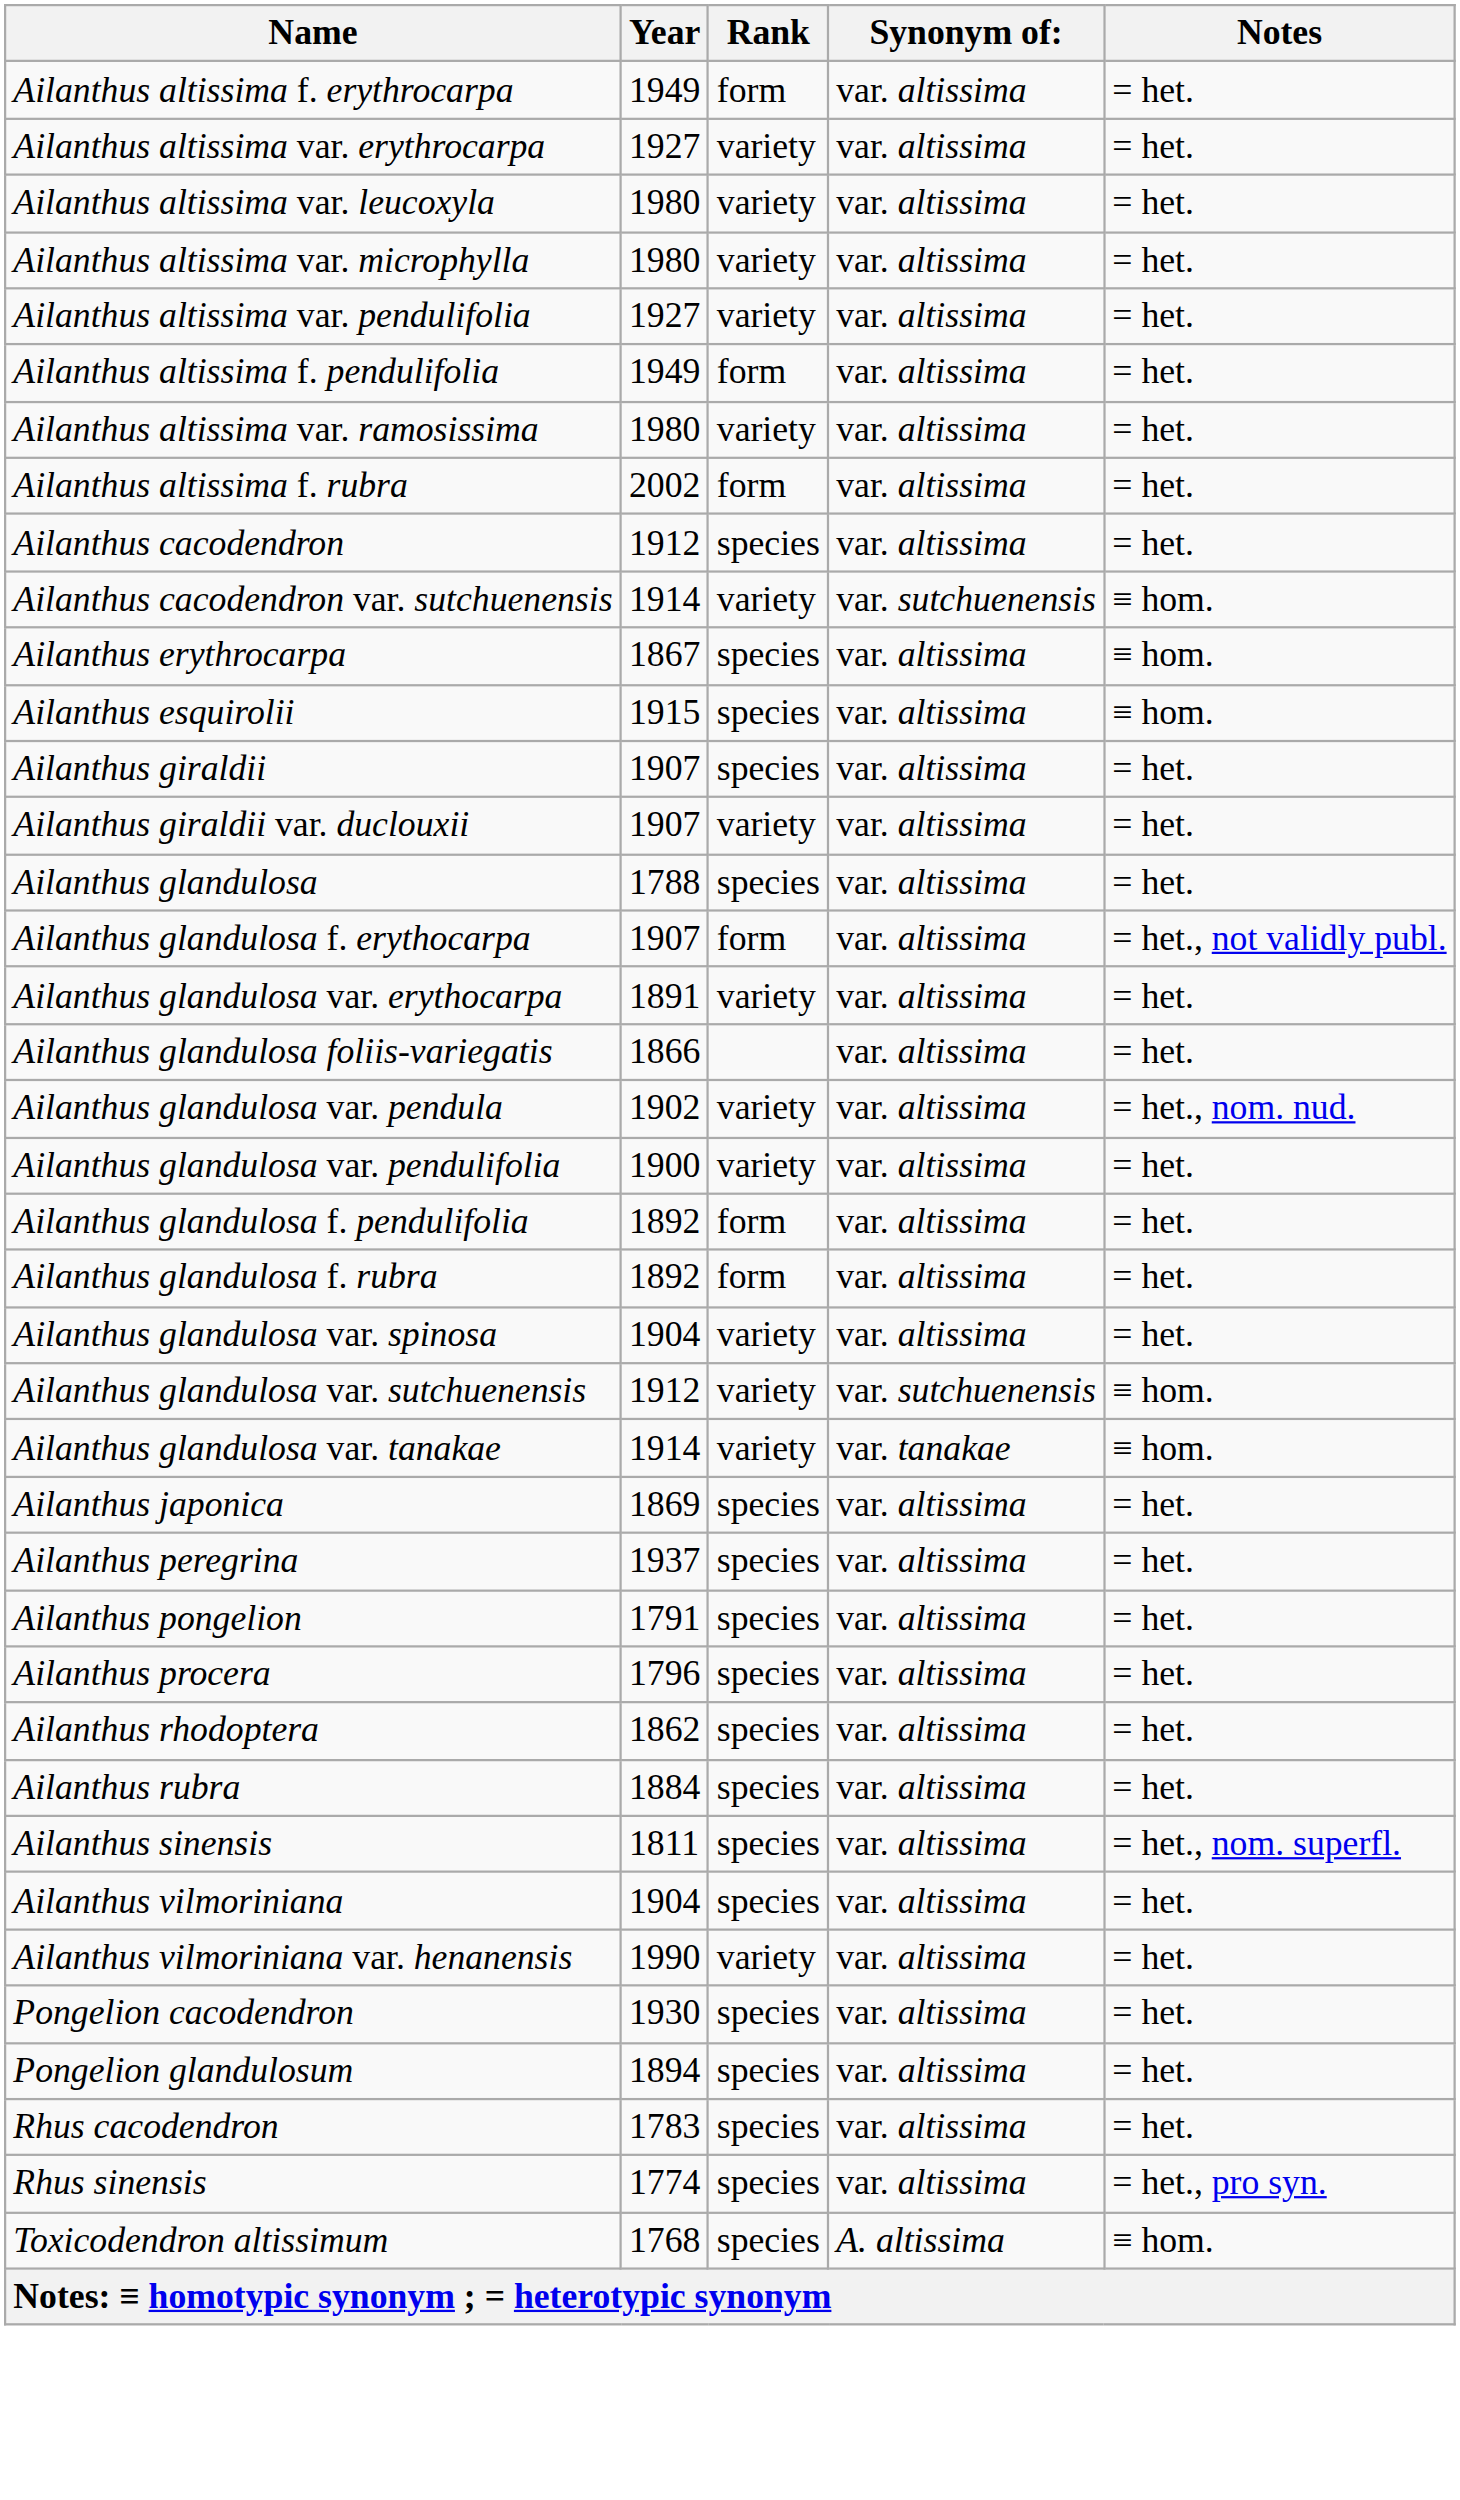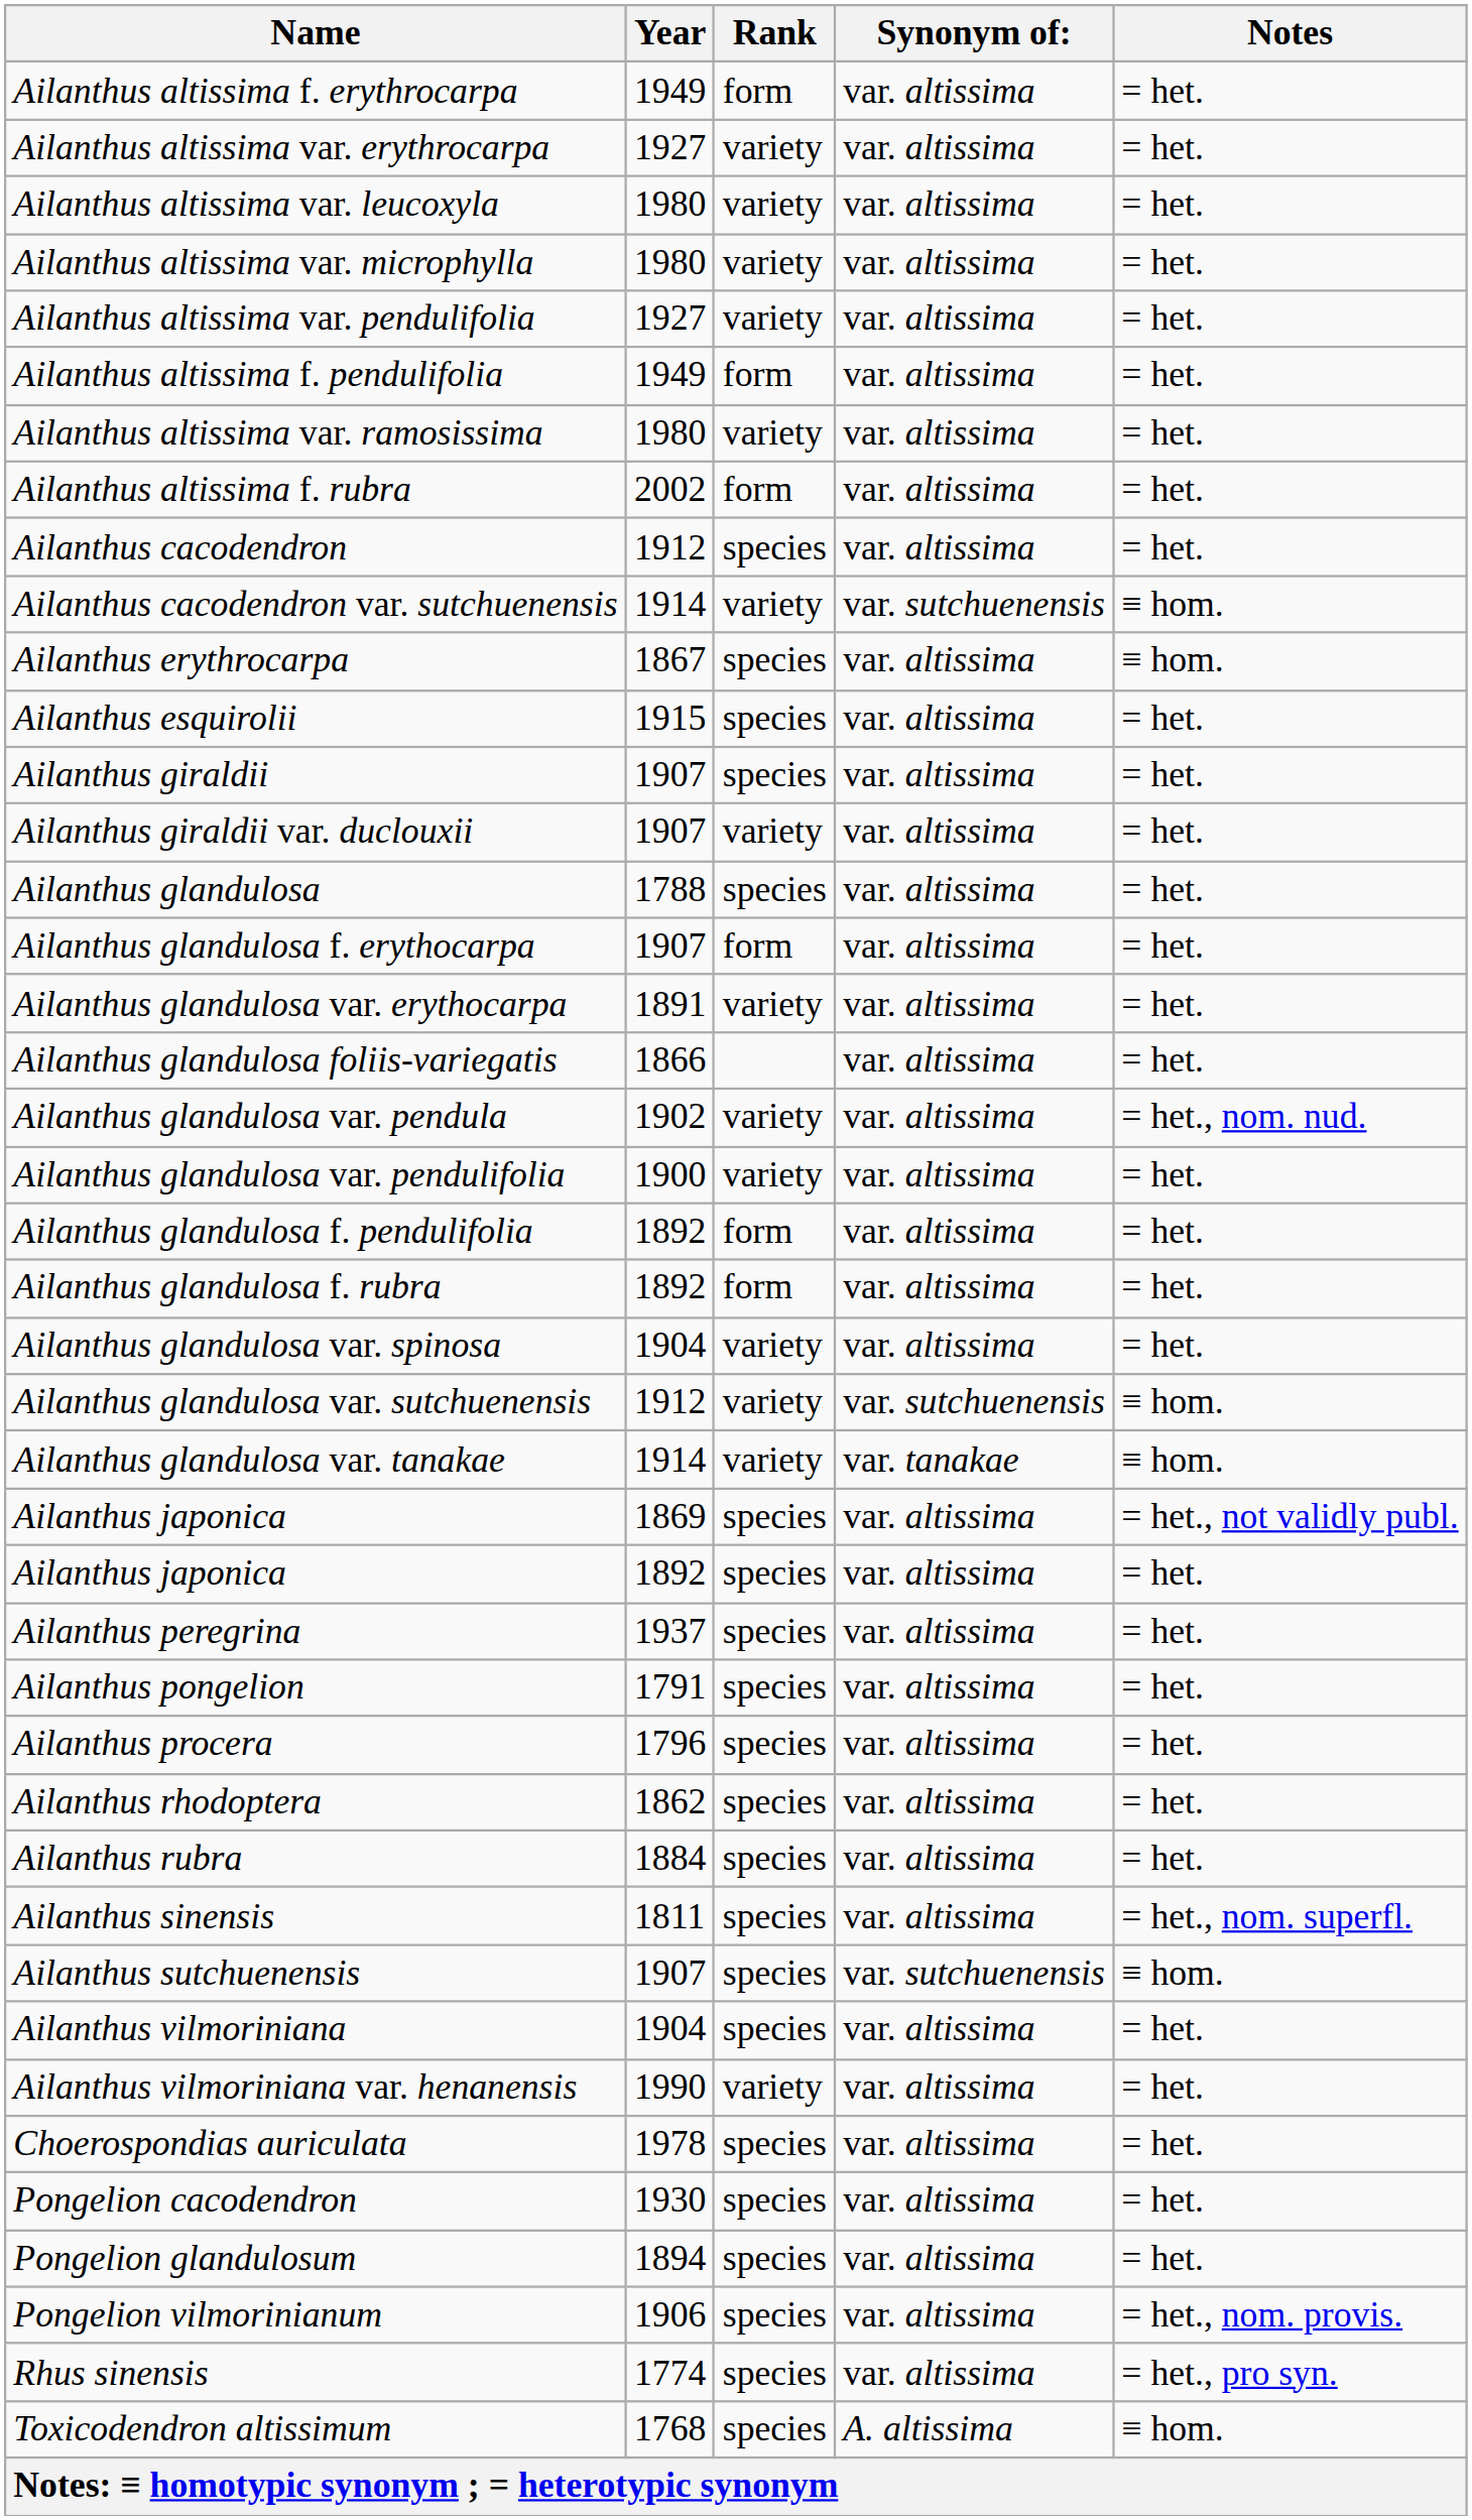 <table class="wikitable sortable mw-collapsible mw-collapsed" id="Synonyms">
 <tr>
 <th>Name</th>
 <th>Year</th>
 <th>Rank</th>
 <th>Synonym of:</th>
 <th>Notes</th>
 </tr>
 <tr>
 <td><em>Ailanthus altissima</em> f. <em>erythrocarpa</em> </td>
 <td>1949</td>
 <td data-sort-value=E>form</td>
 <td>var. <em>altissima</em></td>
 <td data-sort-value=B>= het.</td>
 </tr>
 <tr>
 <td><em>Ailanthus altissima</em> var. <em>erythrocarpa</em> </td>
 <td>1927</td>
 <td data-sort-value=D>variety</td>
 <td>var. <em>altissima</em></td>
 <td data-sort-value=B>= het.</td>
 </tr>
 <tr>
 <td><em>Ailanthus altissima</em> var. <em>leucoxyla</em> </td>
 <td>1980</td>
 <td data-sort-value=D>variety</td>
 <td>var. <em>altissima</em></td>
 <td data-sort-value=B>= het.</td>
 </tr>
 <tr>
 <td><em>Ailanthus altissima</em> var. <em>microphylla</em> </td>
 <td>1980</td>
 <td data-sort-value=D>variety</td>
 <td>var. <em>altissima</em></td>
 <td data-sort-value=B>= het.</td>
 </tr>
 <tr>
 <td><em>Ailanthus altissima</em> var. <em>pendulifolia</em> </td>
 <td>1927</td>
 <td data-sort-value=D>variety</td>
 <td>var. <em>altissima</em></td>
 <td data-sort-value=B>= het.</td>
 </tr>
 <tr>
 <td><em>Ailanthus altissima</em> f. <em>pendulifolia</em> </td>
 <td>1949</td>
 <td data-sort-value=E>form</td>
 <td>var. <em>altissima</em></td>
 <td data-sort-value=B>= het.</td>
 </tr>
 <tr>
 <td><em>Ailanthus altissima</em> var. <em>ramosissima</em> </td>
 <td>1980</td>
 <td data-sort-value=D>variety</td>
 <td>var. <em>altissima</em></td>
 <td data-sort-value=B>= het.</td>
 </tr>
 <tr>
 <td><em>Ailanthus altissima</em> f. <em>rubra</em> </td>
 <td>2002</td>
 <td data-sort-value=E>form</td>
 <td>var. <em>altissima</em></td>
 <td data-sort-value=B>= het.</td>
 </tr>
 <tr>
 <td><em>Ailanthus cacodendron</em> </td>
 <td>1912</td>
 <td data-sort-value=A>species</td>
 <td>var. <em>altissima</em></td>
 <td data-sort-value=B>= het.</td>
 </tr>
 <tr>
 <td><em>Ailanthus cacodendron</em> var. <em>sutchuenensis</em> </td>
 <td>1914</td>
 <td data-sort-value=D>variety</td>
 <td>var. <em>sutchuenensis</em></td>
 <td data-sort-value=A>≡ hom.</td>
 </tr>
 <tr>
 <td><em>Ailanthus erythrocarpa</em> </td>
 <td>1867</td>
 <td data-sort-value=A>species</td>
 <td>var. <em>altissima</em></td>
 <td data-sort-value=A>≡ hom.</td>
 </tr>
 <tr>
 <td><em>Ailanthus esquirolii</em> </td>
 <td>1915</td>
 <td data-sort-value=A>species</td>
 <td>var. <em>altissima</em></td>
-<td data-sort-value=A>≡ hom.</td>
+<td data-sort-value=B>= het.</td>
 </tr>
 <tr>
 <td><em>Ailanthus giraldii</em> </td>
 <td>1907</td>
 <td data-sort-value=A>species</td>
 <td>var. <em>altissima</em></td>
 <td data-sort-value=B>= het.</td>
 </tr>
 <tr>
 <td><em>Ailanthus giraldii</em> var. <em>duclouxii</em> </td>
 <td>1907</td>
 <td data-sort-value=D>variety</td>
 <td>var. <em>altissima</em></td>
 <td data-sort-value=B>= het.</td>
 </tr>
 <tr>
 <td><em>Ailanthus glandulosa</em> </td>
 <td>1788</td>
 <td data-sort-value=A>species</td>
 <td>var. <em>altissima</em></td>
 <td data-sort-value=B>= het.</td>
 </tr>
 <tr>
 <td><em>Ailanthus glandulosa</em> f. <em>erythocarpa</em> </td>
 <td>1907</td>
 <td data-sort-value=E>form</td>
 <td>var. <em>altissima</em></td>
-<td data-sort-value=B>= het., <a href='#'>not validly publ.</a></td>
+<td data-sort-value=B>= het.</td>
 </tr>
 <tr>
 <td><em>Ailanthus glandulosa</em> var. <em>erythocarpa</em> </td>
 <td>1891</td>
 <td data-sort-value=D>variety</td>
 <td>var. <em>altissima</em></td>
 <td data-sort-value=B>= het.</td>
 </tr>
 <tr>
 <td><em>Ailanthus glandulosa foliis-variegatis</em> </td>
 <td>1866</td>
 <td data-sort-value=J></td>
 <td>var. <em>altissima</em></td>
 <td data-sort-value=B>= het.</td>
 </tr>
 <tr>
 <td><em>Ailanthus glandulosa</em> var. <em>pendula</em> </td>
 <td>1902</td>
 <td data-sort-value=D>variety</td>
 <td>var. <em>altissima</em></td>
 <td data-sort-value=B>= het., <a href='#'>nom. nud.</a></td>
 </tr>
 <tr>
 <td><em>Ailanthus glandulosa</em> var. <em>pendulifolia</em> </td>
 <td>1900</td>
 <td data-sort-value=D>variety</td>
 <td>var. <em>altissima</em></td>
 <td data-sort-value=B>= het.</td>
 </tr>
 <tr>
 <td><em>Ailanthus glandulosa</em> f. <em>pendulifolia</em> </td>
 <td>1892</td>
 <td data-sort-value=E>form</td>
 <td>var. <em>altissima</em></td>
 <td data-sort-value=B>= het.</td>
 </tr>
 <tr>
 <td><em>Ailanthus glandulosa</em> f. <em>rubra</em> </td>
 <td>1892</td>
 <td data-sort-value=E>form</td>
 <td>var. <em>altissima</em></td>
 <td data-sort-value=B>= het.</td>
 </tr>
 <tr>
 <td><em>Ailanthus glandulosa</em> var. <em>spinosa</em> </td>
 <td>1904</td>
 <td data-sort-value=D>variety</td>
 <td>var. <em>altissima</em></td>
 <td data-sort-value=B>= het.</td>
 </tr>
 <tr>
 <td><em>Ailanthus glandulosa</em> var. <em>sutchuenensis</em> </td>
 <td>1912</td>
 <td data-sort-value=D>variety</td>
 <td>var. <em>sutchuenensis</em></td>
 <td data-sort-value=A>≡ hom.</td>
 </tr>
 <tr>
 <td><em>Ailanthus glandulosa</em> var. <em>tanakae</em> </td>
 <td>1914</td>
 <td data-sort-value=D>variety</td>
 <td>var. <em>tanakae</em></td>
 <td data-sort-value=A>≡ hom.</td>
 </tr>
 <tr>
 <td><em>Ailanthus japonica</em> </td>
 <td>1869</td>
 <td data-sort-value=A>species</td>
 <td>var. <em>altissima</em></td>
+<td data-sort-value=B>= het., <a href='#'>not validly publ.</a></td>
+</tr>
+<tr>
+<td><em>Ailanthus japonica</em> </td>
+<td>1892</td>
+<td data-sort-value=A>species</td>
+<td>var. <em>altissima</em></td>
 <td data-sort-value=B>= het.</td>
 </tr>
 <tr>
 <td><em>Ailanthus peregrina</em> </td>
 <td>1937</td>
 <td data-sort-value=A>species</td>
 <td>var. <em>altissima</em></td>
 <td data-sort-value=B>= het.</td>
 </tr>
 <tr>
 <td><em>Ailanthus pongelion</em> </td>
 <td>1791</td>
 <td data-sort-value=A>species</td>
 <td>var. <em>altissima</em></td>
 <td data-sort-value=B>= het.</td>
 </tr>
 <tr>
 <td><em>Ailanthus procera</em> </td>
 <td>1796</td>
 <td data-sort-value=A>species</td>
 <td>var. <em>altissima</em></td>
 <td data-sort-value=B>= het.</td>
 </tr>
 <tr>
 <td><em>Ailanthus rhodoptera</em> </td>
 <td>1862</td>
 <td data-sort-value=A>species</td>
 <td>var. <em>altissima</em></td>
 <td data-sort-value=B>= het.</td>
 </tr>
 <tr>
 <td><em>Ailanthus rubra</em> </td>
 <td>1884</td>
 <td data-sort-value=A>species</td>
 <td>var. <em>altissima</em></td>
 <td data-sort-value=B>= het.</td>
 </tr>
 <tr>
 <td><em>Ailanthus sinensis</em> </td>
 <td>1811</td>
 <td data-sort-value=A>species</td>
 <td>var. <em>altissima</em></td>
 <td data-sort-value=B>= het., <a href='#'>nom. superfl.</a></td>
 </tr>
 <tr>
+<td><em>Ailanthus sutchuenensis</em> </td>
+<td>1907</td>
+<td data-sort-value=A>species</td>
+<td>var. <em>sutchuenensis</em></td>
+<td data-sort-value=A>≡ hom.</td>
+</tr>
+<tr>
 <td><em>Ailanthus vilmoriniana</em> </td>
 <td>1904</td>
 <td data-sort-value=A>species</td>
 <td>var. <em>altissima</em></td>
 <td data-sort-value=B>= het.</td>
 </tr>
 <tr>
 <td><em>Ailanthus vilmoriniana</em> var. <em>henanensis</em> </td>
 <td>1990</td>
 <td data-sort-value=D>variety</td>
+<td>var. <em>altissima</em></td>
+<td data-sort-value=B>= het.</td>
+</tr>
+<tr>
+<td><em>Choerospondias auriculata</em> </td>
+<td>1978</td>
+<td data-sort-value=A>species</td>
 <td>var. <em>altissima</em></td>
 <td data-sort-value=B>= het.</td>
 </tr>
 <tr>
 <td><em>Pongelion cacodendron</em> </td>
 <td>1930</td>
 <td data-sort-value=A>species</td>
 <td>var. <em>altissima</em></td>
 <td data-sort-value=B>= het.</td>
 </tr>
 <tr>
 <td><em>Pongelion glandulosum</em> </td>
 <td>1894</td>
 <td data-sort-value=A>species</td>
 <td>var. <em>altissima</em></td>
 <td data-sort-value=B>= het.</td>
 </tr>
 <tr>
-<td><em>Rhus cacodendron</em> </td>
-<td>1783</td>
+<td><em>Pongelion vilmorinianum</em> </td>
+<td>1906</td>
 <td data-sort-value=A>species</td>
 <td>var. <em>altissima</em></td>
-<td data-sort-value=B>= het.</td>
+<td data-sort-value=B>= het., <a href='#'>nom. provis.</a></td>
 </tr>
 <tr>
 <td><em>Rhus sinensis</em> </td>
 <td>1774</td>
 <td data-sort-value=A>species</td>
 <td>var. <em>altissima</em></td>
 <td data-sort-value=B>= het., <a href='#'>pro syn.</a></td>
 </tr>
 <tr>
 <td><em>Toxicodendron altissimum</em> </td>
 <td>1768</td>
 <td data-sort-value=A>species</td>
 <td><em>A. altissima</em></td>
 <td data-sort-value=A>≡ hom.</td>
 </tr>
 <tr>
 <th colspan=5 style="text-align: left;">Notes: ≡ <a href='#'>homotypic synonym</a> ; = <a href='#'>heterotypic synonym</a></th>
 </tr>
 </table>
